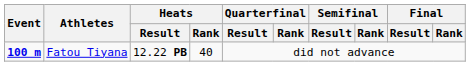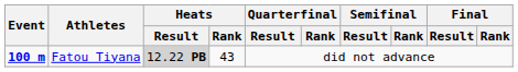 <table class="wikitable" border="1" style="font-size:90%">
 <tr>
 <th rowspan="2">Event</th>
 <th rowspan="2">Athletes</th>
 <th colspan="2">Heats</th>
 <th colspan="2">Quarterfinal</th>
 <th colspan="2">Semifinal</th>
 <th colspan="2">Final</th>
 </tr>
 <tr>
 <th>Result</th>
 <th>Rank</th>
 <th>Result</th>
 <th>Rank</th>
 <th>Result</th>
 <th>Rank</th>
 <th>Result</th>
 <th>Rank</th>
 </tr>
 <tr>
 <td><strong><a href='#'>100 m</a></strong></td>
 <td><a href='#'>Fatou Tiyana</a></td>
-<td align=center>12.22 <strong>PB</strong></td>
-<td align=center>40</td>
+<td align=center style="background: lightgrey;">12.22 <strong>PB</strong></td>
+<td align=center>43</td>
 <td align=center colspan=6>did not advance</td>
 </tr>
 </table>
